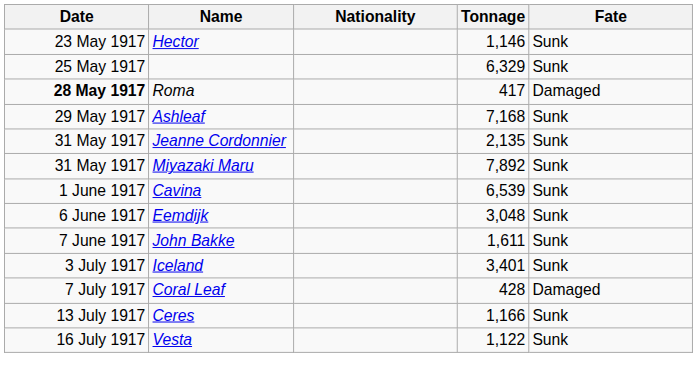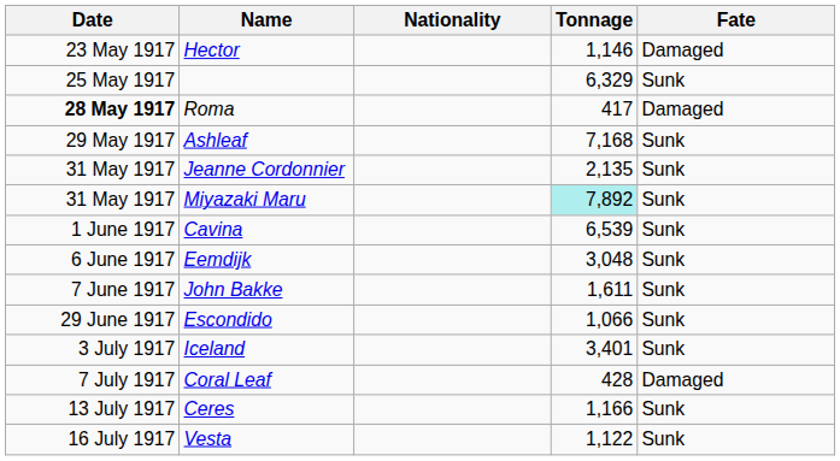 <table class="wikitable sortable">
 <tr>
 <th width="140px">Date</th>
 <th width="140px">Name</th>
 <th width="160px">Nationality</th>
 <th width="25px">Tonnage</th>
 <th width="160px">Fate</th>
 </tr>
 <tr>
 <td align="right">23 May 1917</td>
 <td align="left"><a href='#'><em>Hector</em></a></td>
 <td align="left"></td>
 <td align="right">1,146</td>
-<td align="left">Sunk</td>
+<td align="left">Damaged</td>
 </tr>
 <tr>
 <td align="right">25 May 1917</td>
 <td align="left"></td>
 <td align="left"></td>
 <td align="right">6,329</td>
 <td align="left">Sunk</td>
 </tr>
 <tr>
 <td align="right"><strong>28 May 1917</strong></td>
 <td align="left"><em>Roma</em></td>
 <td align="left"></td>
 <td align="right">417</td>
 <td align="left">Damaged</td>
 </tr>
 <tr>
 <td align="right">29 May 1917</td>
 <td align="left"><a href='#'><em>Ashleaf</em></a></td>
 <td align="left"></td>
 <td align="right">7,168</td>
 <td align="left">Sunk</td>
 </tr>
 <tr>
 <td align="right">31 May 1917</td>
 <td align="left"><a href='#'><em>Jeanne Cordonnier</em></a></td>
 <td align="left"></td>
 <td align="right">2,135</td>
 <td align="left">Sunk</td>
 </tr>
 <tr>
 <td align="right">31 May 1917</td>
 <td align="left"><em><a href='#'>Miyazaki Maru</a></em></td>
 <td align="left"></td>
-<td align="right">7,892</td>
+<td align="right" style="background: paleturquoise;">7,892</td>
 <td align="left">Sunk</td>
 </tr>
 <tr>
 <td align="right">1 June 1917</td>
 <td align="left"><a href='#'><em>Cavina</em></a></td>
 <td align="left"></td>
 <td align="right">6,539</td>
 <td align="left">Sunk</td>
 </tr>
 <tr>
 <td align="right">6 June 1917</td>
 <td align="left"><a href='#'><em>Eemdijk</em></a></td>
 <td align="left"></td>
 <td align="right">3,048</td>
 <td align="left">Sunk</td>
 </tr>
 <tr>
 <td align="right">7 June 1917</td>
 <td align="left"><a href='#'><em>John Bakke</em></a></td>
 <td align="left"></td>
 <td align="right">1,611</td>
+<td align="left">Sunk</td>
+</tr>
+<tr>
+<td align="right">29 June 1917</td>
+<td align="left"><a href='#'><em>Escondido</em></a></td>
+<td align="left"></td>
+<td align="right">1,066</td>
 <td align="left">Sunk</td>
 </tr>
 <tr>
 <td align="right">3 July 1917</td>
 <td align="left"><a href='#'><em>Iceland</em></a></td>
 <td align="left"></td>
 <td align="right">3,401</td>
 <td align="left">Sunk</td>
 </tr>
 <tr>
 <td align="right">7 July 1917</td>
 <td align="left"><a href='#'><em>Coral Leaf</em></a></td>
 <td align="left"></td>
 <td align="right">428</td>
 <td align="left">Damaged</td>
 </tr>
 <tr>
 <td align="right">13 July 1917</td>
 <td align="left"><a href='#'><em>Ceres</em></a></td>
 <td align="left"></td>
 <td align="right">1,166</td>
 <td align="left">Sunk</td>
 </tr>
 <tr>
 <td align="right">16 July 1917</td>
 <td align="left"><a href='#'><em>Vesta</em></a></td>
 <td align="left"></td>
 <td align="right">1,122</td>
 <td align="left">Sunk</td>
 </tr>
 </table>
